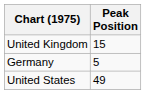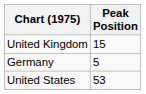 <table class="wikitable">
 <tr>
 <th>Chart (1975)</th>
 <th>Peak<br>Position</th>
 </tr>
 <tr>
 <td>United Kingdom</td>
 <td>15</td>
 </tr>
 <tr>
 <td>Germany</td>
 <td>5</td>
 </tr>
 <tr>
 <td>United States</td>
-<td>49</td>
+<td>53</td>
 </tr>
 </table>
